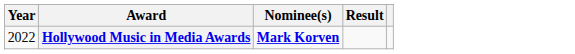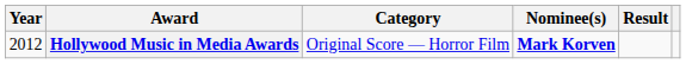 <table class="wikitable plainrowheaders">
 <tr>
 <th scope="col">Year</th>
 <th scope="col">Award</th>
+<th scope="col">Category</th>
 <th scope="col">Nominee(s)</th>
 <th scope="col">Result</th>
 <th scope="col" class="unsortable"></th>
 </tr>
 <tr>
-<td>2022</td>
+<td>2012</td>
 <th scope="row"><a href='#'>Hollywood Music in Media Awards</a></th>
+<td><a href='#'>Original Score — Horror Film</a></td>
 <td><strong><a href='#'>Mark Korven</a></strong></td>
 <td></td>
 <td style="text-align:center;"></td>
 </tr>
 </table>
